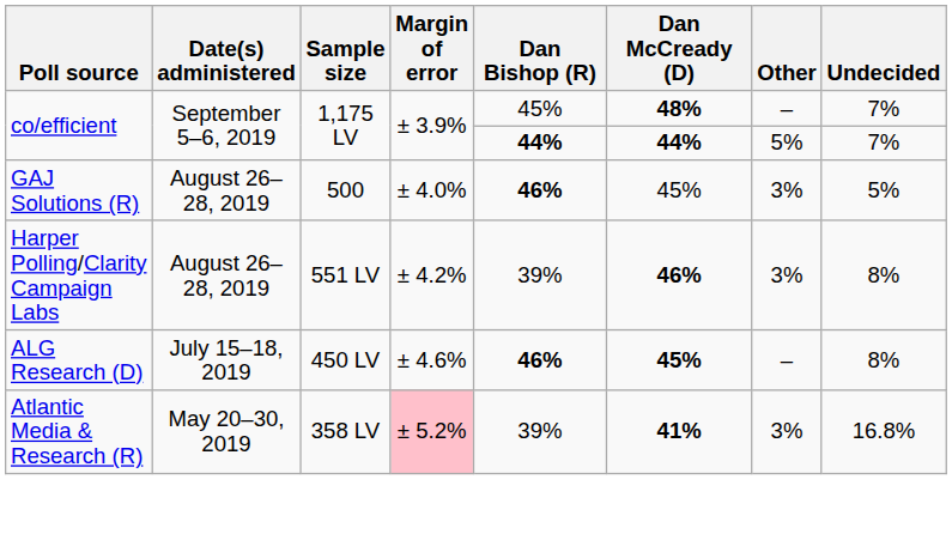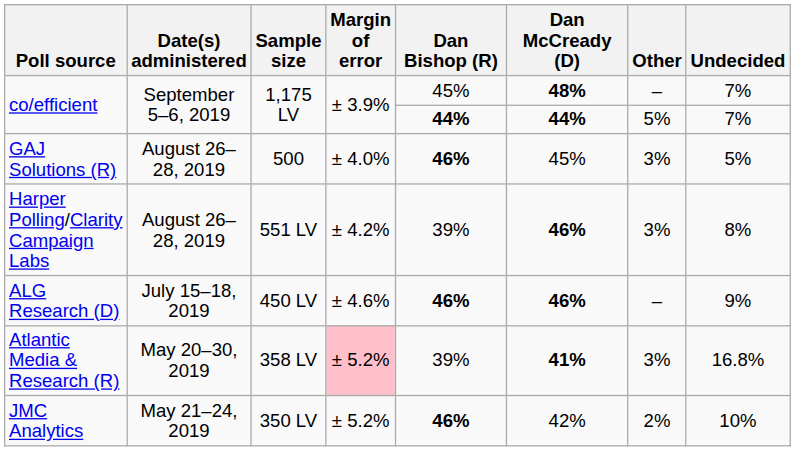 <table class="wikitable" style="font-size:90%;text-align:center;">
 <tr valign=bottom>
 <th>Poll source</th>
 <th>Date(s)<br>administered</th>
 <th>Sample<br>size</th>
 <th>Margin<br>of error</th>
 <th style="width:100px;">Dan<br>Bishop (R)</th>
 <th style="width:100px;">Dan<br>McCready (D)</th>
 <th>Other</th>
 <th>Undecided</th>
 </tr>
 <tr>
 <td rowspan="2" style="text-align:left;"><a href='#'>co/efficient</a></td>
 <td rowspan="2">September 5–6, 2019</td>
 <td rowspan="2">1,175 LV</td>
 <td rowspan="2">± 3.9%</td>
 <td>45%</td>
 <td><strong>48%</strong></td>
 <td>–</td>
 <td>7%</td>
 </tr>
 <tr>
 <td><strong>44%</strong></td>
 <td><strong>44%</strong></td>
 <td>5%</td>
 <td>7%</td>
 </tr>
 <tr>
 <td style="text-align:left;"><a href='#'>GAJ Solutions (R)</a></td>
 <td>August 26–28, 2019</td>
 <td>500</td>
 <td>± 4.0%</td>
 <td><strong>46%</strong></td>
 <td>45%</td>
 <td>3%</td>
 <td>5%</td>
 </tr>
 <tr>
 <td style="text-align:left;"><a href='#'>Harper Polling</a>/<a href='#'>Clarity Campaign Labs</a></td>
 <td>August 26–28, 2019</td>
 <td>551 LV</td>
 <td>± 4.2%</td>
 <td>39%</td>
 <td><strong>46%</strong></td>
 <td>3%</td>
 <td>8%</td>
 </tr>
 <tr>
 <td style="text-align:left;"><a href='#'>ALG Research (D)</a></td>
 <td>July 15–18, 2019</td>
 <td>450 LV</td>
 <td>± 4.6%</td>
 <td><strong>46%</strong></td>
-<td><strong>45%</strong></td>
+<td><strong>46%</strong></td>
 <td>–</td>
-<td>8%</td>
+<td>9%</td>
 </tr>
 <tr>
 <td style="text-align:left;"><a href='#'>Atlantic Media & Research (R)</a></td>
 <td>May 20–30, 2019</td>
 <td>358 LV</td>
 <td style="background: pink;">± 5.2%</td>
 <td>39%</td>
 <td><strong>41%</strong></td>
 <td>3%</td>
 <td>16.8%</td>
 </tr>
+<tr>
+<td style="text-align:left;"><a href='#'>JMC Analytics</a></td>
+<td>May 21–24, 2019</td>
+<td>350 LV</td>
+<td>± 5.2%</td>
+<td><strong>46%</strong></td>
+<td>42%</td>
+<td>2%</td>
+<td>10%</td>
+</tr>
 </table>
